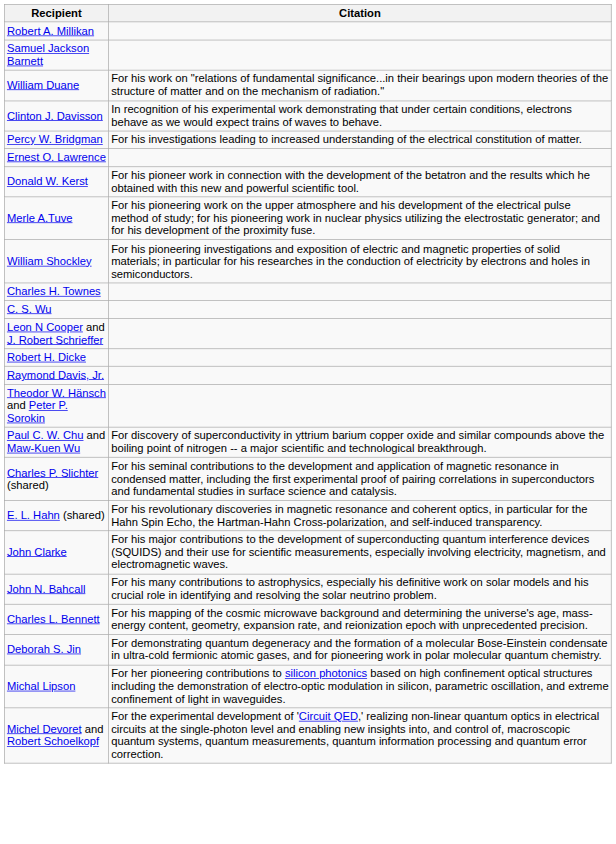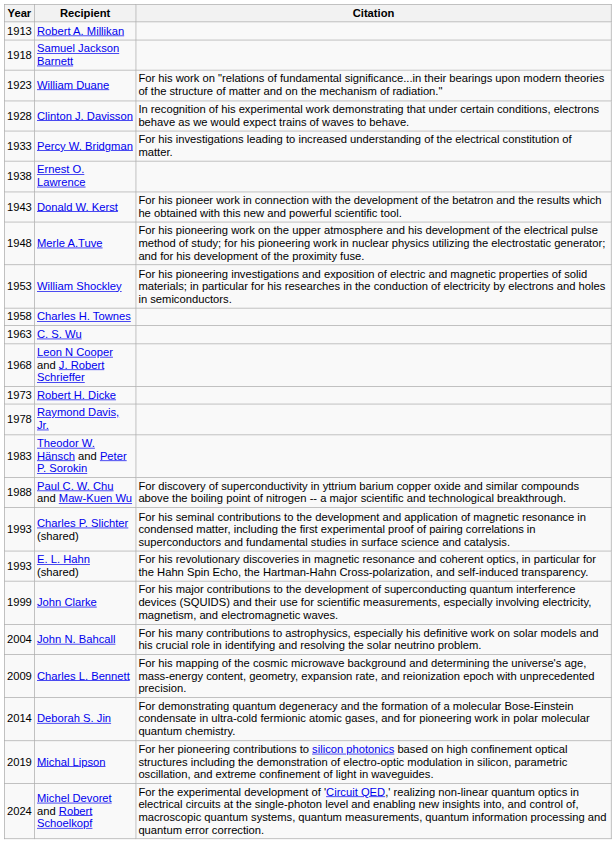 <table class="wikitable">
 <tr>
+<th>Year</th>
 <th>Recipient</th>
 <th>Citation</th>
 </tr>
 <tr>
+<td>1913</td>
 <td><a href='#'>Robert A. Millikan</a></td>
 <td></td>
 </tr>
 <tr>
+<td>1918</td>
 <td><a href='#'>Samuel Jackson Barnett</a></td>
 <td></td>
 </tr>
 <tr>
+<td>1923</td>
 <td><a href='#'>William Duane</a></td>
 <td>For his work on "relations of fundamental significance...in their bearings upon modern theories of the structure of matter and on the mechanism of radiation."</td>
 </tr>
 <tr>
+<td>1928</td>
 <td><a href='#'>Clinton J. Davisson</a></td>
 <td>In recognition of his experimental work demonstrating that under certain conditions, electrons behave as we would expect trains of waves to behave.</td>
 </tr>
 <tr>
+<td>1933</td>
 <td><a href='#'>Percy W. Bridgman</a></td>
 <td>For his investigations leading to increased understanding of the electrical constitution of matter.</td>
 </tr>
 <tr>
+<td>1938</td>
 <td><a href='#'>Ernest O. Lawrence</a></td>
 <td></td>
 </tr>
 <tr>
+<td>1943</td>
 <td><a href='#'>Donald W. Kerst</a></td>
 <td>For his pioneer work in connection with the development of the betatron and the results which he obtained with this new and powerful scientific tool.</td>
 </tr>
 <tr>
+<td>1948</td>
 <td><a href='#'>Merle A.Tuve</a></td>
 <td>For his pioneering work on the upper atmosphere and his development of the electrical pulse method of study; for his pioneering work in nuclear physics utilizing the electrostatic generator; and for his development of the proximity fuse.</td>
 </tr>
 <tr>
+<td>1953</td>
 <td><a href='#'>William Shockley</a></td>
 <td>For his pioneering investigations and exposition of electric and magnetic properties of solid materials; in particular for his researches in the conduction of electricity by electrons and holes in semiconductors.</td>
 </tr>
 <tr>
+<td>1958</td>
 <td><a href='#'>Charles H. Townes</a></td>
 <td></td>
 </tr>
 <tr>
+<td>1963</td>
 <td><a href='#'>C. S. Wu</a></td>
 <td></td>
 </tr>
 <tr>
+<td>1968</td>
 <td><a href='#'>Leon N Cooper</a> and <a href='#'>J. Robert Schrieffer</a></td>
 <td></td>
 </tr>
 <tr>
+<td>1973</td>
 <td><a href='#'>Robert H. Dicke</a></td>
 <td></td>
 </tr>
 <tr>
+<td>1978</td>
 <td><a href='#'>Raymond Davis, Jr.</a></td>
 <td></td>
 </tr>
 <tr>
+<td>1983</td>
 <td><a href='#'>Theodor W. Hänsch</a> and <a href='#'>Peter P. Sorokin</a></td>
 <td></td>
 </tr>
 <tr>
+<td>1988</td>
 <td><a href='#'>Paul C. W. Chu</a> and <a href='#'>Maw-Kuen Wu</a></td>
 <td>For discovery of superconductivity in yttrium barium copper oxide and similar compounds above the boiling point of nitrogen -- a major scientific and technological breakthrough.</td>
 </tr>
 <tr>
+<td>1993</td>
 <td><a href='#'>Charles P. Slichter</a><br>(shared)</td>
 <td>For his seminal contributions to the development and application of magnetic resonance in condensed matter, including the first experimental proof of pairing correlations in superconductors and fundamental studies in surface science and catalysis.</td>
 </tr>
 <tr>
+<td>1993</td>
 <td><a href='#'>E. L. Hahn</a> (shared)</td>
 <td>For his revolutionary discoveries in magnetic resonance and coherent optics, in particular for the Hahn Spin Echo, the Hartman-Hahn Cross-polarization, and self-induced transparency.</td>
 </tr>
 <tr>
+<td>1999</td>
 <td><a href='#'>John Clarke</a></td>
 <td>For his major contributions to the development of superconducting quantum interference devices (SQUIDS) and their use for scientific measurements, especially involving electricity, magnetism, and electromagnetic waves.</td>
 </tr>
 <tr>
+<td>2004</td>
 <td><a href='#'>John N. Bahcall</a></td>
 <td>For his many contributions to astrophysics, especially his definitive work on solar models and his crucial role in identifying and resolving the solar neutrino problem.</td>
 </tr>
 <tr>
+<td>2009</td>
 <td><a href='#'>Charles L. Bennett</a></td>
 <td>For his mapping of the cosmic microwave background and determining the universe's age, mass-energy content, geometry, expansion rate, and reionization epoch with unprecedented precision.</td>
 </tr>
 <tr>
+<td>2014</td>
 <td><a href='#'>Deborah S. Jin</a></td>
 <td>For demonstrating quantum degeneracy and the formation of a molecular Bose‐Einstein condensate in ultra‐cold fermionic atomic gases, and for pioneering work in polar molecular quantum chemistry.</td>
 </tr>
 <tr>
+<td>2019</td>
 <td><a href='#'>Michal Lipson</a></td>
 <td>For her pioneering contributions to <a href='#'>silicon photonics</a> based on high confinement optical structures including the demonstration of electro-optic modulation in silicon, parametric oscillation, and extreme confinement of light in waveguides.</td>
 </tr>
 <tr>
+<td>2024</td>
 <td><a href='#'>Michel Devoret</a> and <a href='#'>Robert Schoelkopf</a></td>
 <td>For the experimental development of '<a href='#'>Circuit QED</a>,' realizing non-linear quantum optics in electrical circuits at the single-photon level and enabling new insights into, and control of, macroscopic quantum systems, quantum measurements, quantum information processing and quantum error correction.</td>
 </tr>
 </table>
